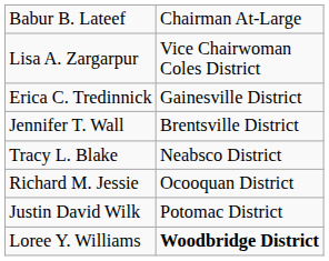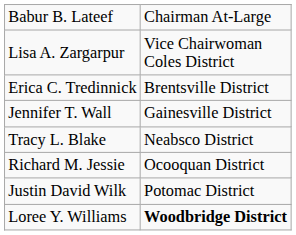 <table class="wikitable">
 <tr>
 <td>Babur B. Lateef</td>
 <td>Chairman At-Large</td>
 </tr>
 <tr>
 <td>Lisa A. Zargarpur</td>
 <td>Vice Chairwoman<br>Coles District</td>
 </tr>
 <tr>
 <td>Erica C. Tredinnick</td>
-<td>Gainesville District</td>
+<td>Brentsville District</td>
 </tr>
 <tr>
 <td>Jennifer T. Wall</td>
-<td>Brentsville District</td>
+<td>Gainesville District</td>
 </tr>
 <tr>
 <td>Tracy L. Blake</td>
 <td>Neabsco District</td>
 </tr>
 <tr>
 <td>Richard M. Jessie</td>
 <td>Ocooquan District</td>
 </tr>
 <tr>
 <td>Justin David Wilk</td>
 <td>Potomac District</td>
 </tr>
 <tr>
 <td>Loree Y. Williams</td>
 <td><strong>Woodbridge District</strong></td>
 </tr>
 </table>
